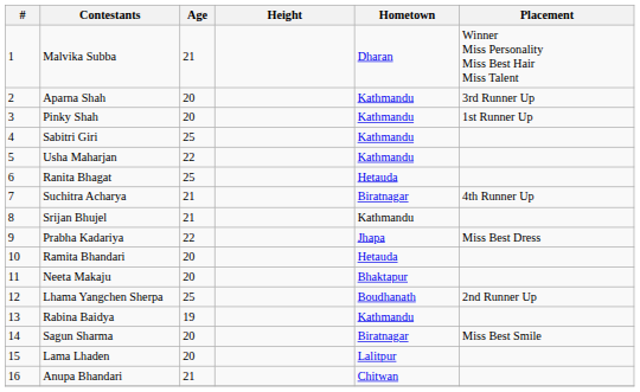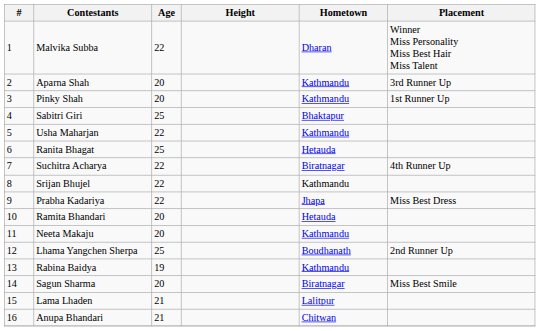 <table class="wikitable sortable" style="font-size: 95%;">
 <tr>
 <th width="05%">#</th>
 <th width="20%">Contestants</th>
 <th width="05%">Age</th>
 <th width="20%">Height</th>
 <th width="15%">Hometown</th>
 <th width="25%">Placement</th>
 </tr>
 <tr>
 <td>1</td>
 <td>Malvika Subba</td>
-<td>21</td>
+<td>22</td>
 <td></td>
 <td><a href='#'>Dharan</a></td>
 <td>Winner<br> Miss Personality <br> Miss Best Hair <br> Miss Talent</td>
 </tr>
 <tr>
 <td>2</td>
 <td>Aparna Shah</td>
 <td>20</td>
 <td></td>
 <td><a href='#'>Kathmandu</a></td>
 <td>3rd Runner Up</td>
 </tr>
 <tr>
 <td>3</td>
 <td>Pinky Shah</td>
 <td>20</td>
 <td></td>
 <td><a href='#'>Kathmandu</a></td>
 <td>1st Runner Up</td>
 </tr>
 <tr>
 <td>4</td>
 <td>Sabitri Giri</td>
 <td>25</td>
 <td></td>
-<td><a href='#'>Kathmandu</a></td>
+<td><a href='#'>Bhaktapur</a></td>
 <td></td>
 </tr>
 <tr>
 <td>5</td>
 <td>Usha Maharjan</td>
 <td>22</td>
 <td></td>
 <td><a href='#'>Kathmandu</a></td>
 <td></td>
 </tr>
 <tr>
 <td>6</td>
 <td>Ranita Bhagat</td>
 <td>25</td>
 <td></td>
 <td><a href='#'>Hetauda</a></td>
 <td></td>
 </tr>
 <tr>
 <td>7</td>
 <td>Suchitra Acharya</td>
-<td>21</td>
+<td>22</td>
 <td></td>
 <td><a href='#'>Biratnagar</a></td>
 <td>4th Runner Up</td>
 </tr>
 <tr>
 <td>8</td>
 <td>Srijan Bhujel</td>
-<td>21</td>
+<td>22</td>
 <td></td>
 <td>Kathmandu</td>
 <td></td>
 </tr>
 <tr>
 <td>9</td>
 <td>Prabha Kadariya</td>
 <td>22</td>
 <td></td>
 <td><a href='#'>Jhapa</a></td>
 <td>Miss Best Dress</td>
 </tr>
 <tr>
 <td>10</td>
 <td>Ramita Bhandari</td>
 <td>20</td>
 <td></td>
 <td><a href='#'>Hetauda</a></td>
 <td></td>
 </tr>
 <tr>
 <td>11</td>
 <td>Neeta Makaju</td>
 <td>20</td>
 <td></td>
-<td><a href='#'>Bhaktapur</a></td>
+<td><a href='#'>Kathmandu</a></td>
 <td></td>
 </tr>
 <tr>
 <td>12</td>
 <td>Lhama Yangchen Sherpa</td>
 <td>25</td>
 <td></td>
 <td><a href='#'>Boudhanath</a></td>
 <td>2nd Runner Up</td>
 </tr>
 <tr>
 <td>13</td>
 <td>Rabina Baidya</td>
 <td>19</td>
 <td></td>
 <td><a href='#'>Kathmandu</a></td>
 <td></td>
 </tr>
 <tr>
 <td>14</td>
 <td>Sagun Sharma</td>
 <td>20</td>
 <td></td>
 <td><a href='#'>Biratnagar</a></td>
 <td>Miss Best Smile</td>
 </tr>
 <tr>
 <td>15</td>
 <td>Lama Lhaden</td>
-<td>20</td>
+<td>21</td>
 <td></td>
 <td><a href='#'>Lalitpur</a></td>
 <td></td>
 </tr>
 <tr>
 <td>16</td>
 <td>Anupa Bhandari</td>
 <td>21</td>
 <td></td>
 <td><a href='#'>Chitwan</a></td>
 <td></td>
 </tr>
 <tr>
 </tr>
 </table>
